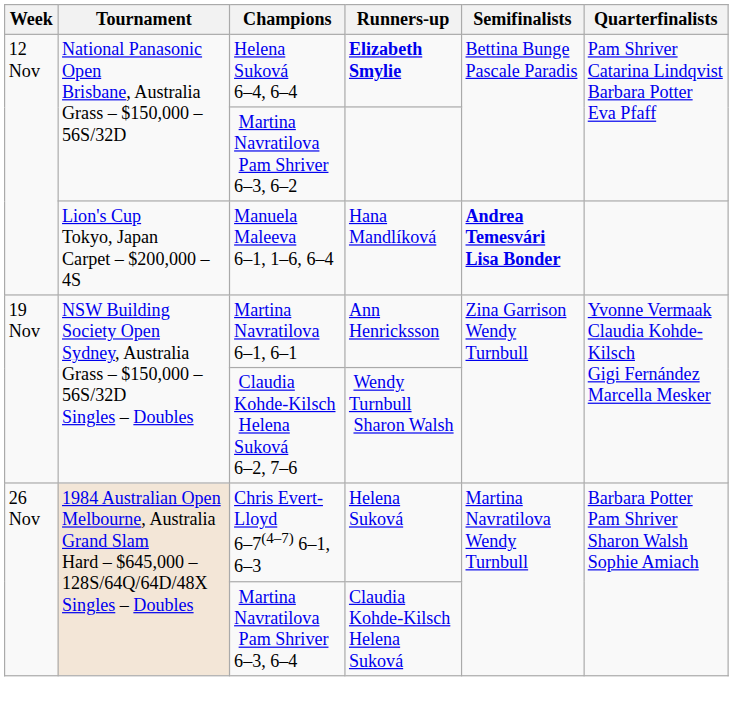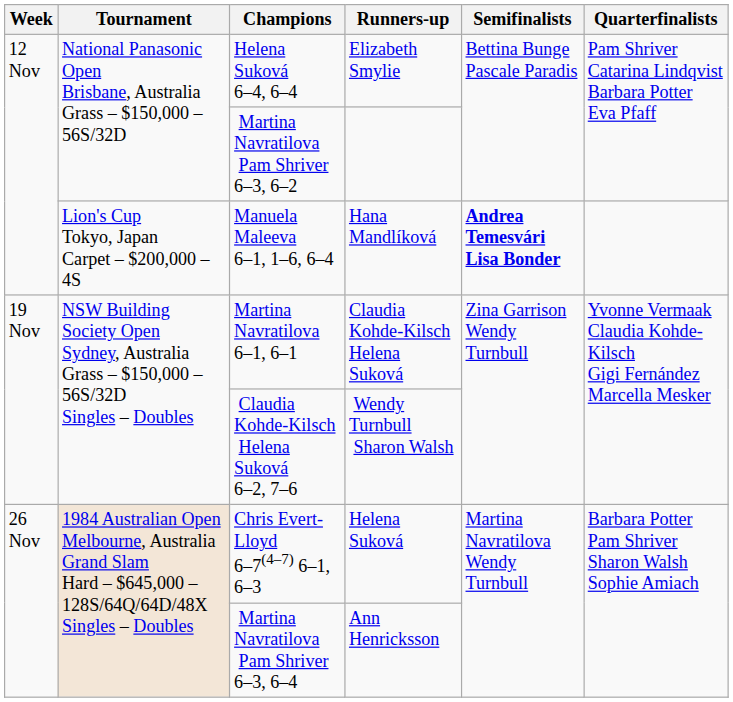 <table class=wikitable style=font-size:95%>
 <tr>
 <th style="width:48px;">Week</th>
 <th style="width:248px;">Tournament</th>
 <th style="width:200px;">Champions</th>
 <th style="width:200px;">Runners-up</th>
 <th style="width:190px;">Semifinalists</th>
 <th style="width:190px;">Quarterfinalists</th>
 </tr>
 <tr valign="top">
 <td rowspan=3>12 Nov</td>
 <td rowspan=2><a href='#'>National Panasonic Open</a><br> <a href='#'>Brisbane</a>, Australia<br>Grass – $150,000 – 56S/32D</td>
 <td> <a href='#'>Helena Suková</a><br>6–4, 6–4</td>
-<td><strong> <a href='#'>Elizabeth Smylie</a></strong></td>
+<td> <a href='#'>Elizabeth Smylie</a></td>
 <td rowspan=2> <a href='#'>Bettina Bunge</a> <br> <a href='#'>Pascale Paradis</a></td>
 <td rowspan=2> <a href='#'>Pam Shriver</a>  <br> <a href='#'>Catarina Lindqvist</a> <br> <a href='#'>Barbara Potter</a> <br> <a href='#'>Eva Pfaff</a></td>
 </tr>
 <tr valign="top">
 <td> <a href='#'>Martina Navratilova</a><br> <a href='#'>Pam Shriver</a><br>6–3, 6–2</td>
 <td></td>
 </tr>
 <tr valign=top>
 <td><a href='#'>Lion's Cup</a><br> Tokyo, Japan<br>Carpet – $200,000 – 4S</td>
 <td> <a href='#'>Manuela Maleeva</a><br>6–1, 1–6, 6–4</td>
 <td> <a href='#'>Hana Mandlíková</a></td>
 <td><strong> <a href='#'>Andrea Temesvári</a> <br> <a href='#'>Lisa Bonder</a></strong></td>
 <td></td>
 </tr>
 <tr valign="top">
 <td rowspan=2>19 Nov</td>
 <td rowspan=2><a href='#'>NSW Building Society Open</a><br> <a href='#'>Sydney</a>, Australia<br>Grass – $150,000 – 56S/32D <br><a href='#'>Singles</a> – <a href='#'>Doubles</a></td>
 <td> <a href='#'>Martina Navratilova</a><br>6–1, 6–1</td>
-<td> <a href='#'>Ann Henricksson</a></td>
+<td> <a href='#'>Claudia Kohde-Kilsch</a><br>  <a href='#'>Helena Suková</a></td>
 <td rowspan=2> <a href='#'>Zina Garrison</a> <br> <a href='#'>Wendy Turnbull</a></td>
 <td rowspan=2> <a href='#'>Yvonne Vermaak</a>  <br> <a href='#'>Claudia Kohde-Kilsch</a> <br> <a href='#'>Gigi Fernández</a> <br> <a href='#'>Marcella Mesker</a></td>
 </tr>
 <tr valign="top">
 <td> <a href='#'>Claudia Kohde-Kilsch</a><br> <a href='#'>Helena Suková</a><br>6–2, 7–6</td>
 <td> <a href='#'>Wendy Turnbull</a><br> <a href='#'>Sharon Walsh</a></td>
 </tr>
 <tr valign="top">
 <td rowspan=2>26 Nov</td>
 <td rowspan=2 style="background:#f3e6d7;"><a href='#'>1984 Australian Open</a><br> <a href='#'>Melbourne</a>, Australia<br><a href='#'>Grand Slam</a><br>Hard – $645,000 – 128S/64Q/64D/48X <br><a href='#'>Singles</a> – <a href='#'>Doubles</a></td>
 <td> <a href='#'>Chris Evert-Lloyd</a> <br>6–7<sup>(4–7)</sup> 6–1, 6–3</td>
 <td> <a href='#'>Helena Suková</a></td>
 <td rowspan=2> <a href='#'>Martina Navratilova</a> <br> <a href='#'>Wendy Turnbull</a> <br></td>
 <td rowspan=2> <a href='#'>Barbara Potter</a> <br> <a href='#'>Pam Shriver</a><br>  <a href='#'>Sharon Walsh</a> <br> <a href='#'>Sophie Amiach</a><br></td>
 </tr>
 <tr valign="top">
 <td> <a href='#'>Martina Navratilova</a><br> <a href='#'>Pam Shriver</a> <br>6–3, 6–4</td>
-<td> <a href='#'>Claudia Kohde-Kilsch</a><br>  <a href='#'>Helena Suková</a></td>
+<td> <a href='#'>Ann Henricksson</a></td>
 </tr>
 </table>
